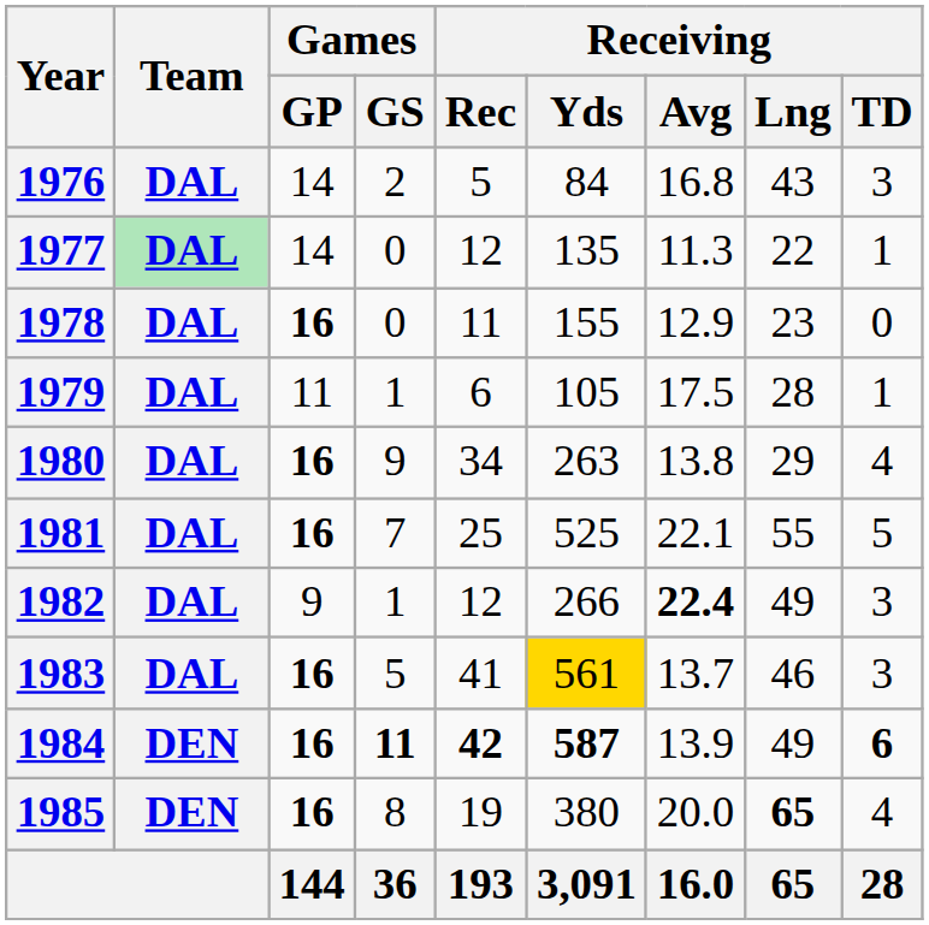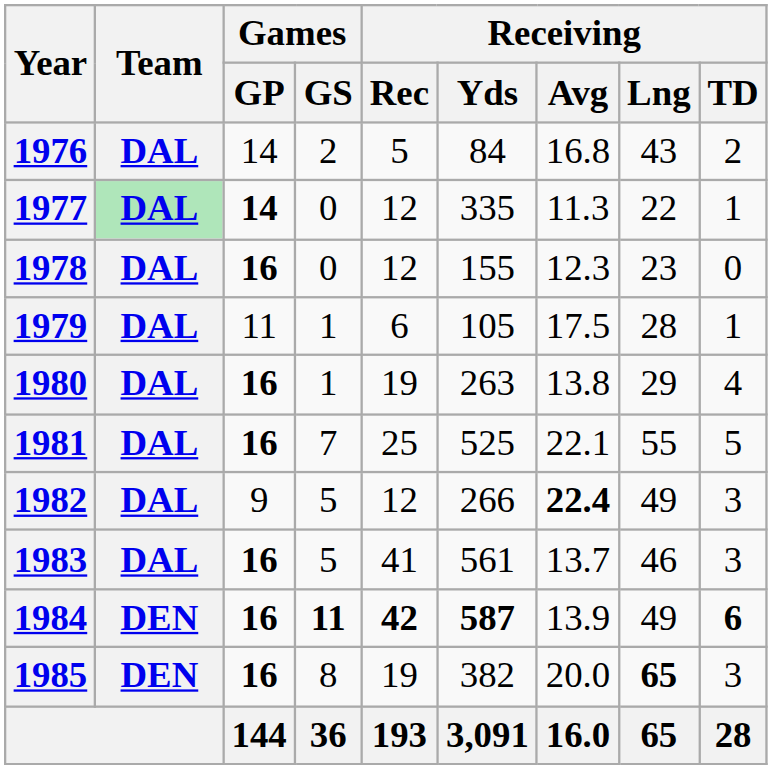 <table class="wikitable" style="text-align:center">
 <tr>
 <th rowspan="2">Year</th>
 <th rowspan="2">Team</th>
 <th colspan="2">Games</th>
 <th colspan="5">Receiving</th>
 </tr>
 <tr>
 <th>GP</th>
 <th>GS</th>
 <th>Rec</th>
 <th>Yds</th>
 <th>Avg</th>
 <th>Lng</th>
 <th>TD</th>
 </tr>
 <tr>
 <th><a href='#'>1976</a></th>
 <th><a href='#'>DAL</a></th>
 <td>14</td>
 <td>2</td>
 <td>5</td>
 <td>84</td>
 <td>16.8</td>
 <td>43</td>
-<td>3</td>
+<td>2</td>
 </tr>
 <tr>
 <th><a href='#'>1977</a></th>
 <th style="background:#afe6ba; width:3em;"><a href='#'>DAL</a></th>
-<td>14</td>
+<td><strong>14</strong></td>
 <td>0</td>
 <td>12</td>
-<td>135</td>
+<td>335</td>
 <td>11.3</td>
 <td>22</td>
 <td>1</td>
 </tr>
 <tr>
 <th><a href='#'>1978</a></th>
 <th><a href='#'>DAL</a></th>
 <td><strong>16</strong></td>
 <td>0</td>
-<td>11</td>
+<td>12</td>
 <td>155</td>
-<td>12.9</td>
+<td>12.3</td>
 <td>23</td>
 <td>0</td>
 </tr>
 <tr>
 <th><a href='#'>1979</a></th>
 <th><a href='#'>DAL</a></th>
 <td>11</td>
 <td>1</td>
 <td>6</td>
 <td>105</td>
 <td>17.5</td>
 <td>28</td>
 <td>1</td>
 </tr>
 <tr>
 <th><a href='#'>1980</a></th>
 <th><a href='#'>DAL</a></th>
 <td><strong>16</strong></td>
-<td>9</td>
-<td>34</td>
+<td>1</td>
+<td>19</td>
 <td>263</td>
 <td>13.8</td>
 <td>29</td>
 <td>4</td>
 </tr>
 <tr>
 <th><a href='#'>1981</a></th>
 <th><a href='#'>DAL</a></th>
 <td><strong>16</strong></td>
 <td>7</td>
 <td>25</td>
 <td>525</td>
 <td>22.1</td>
 <td>55</td>
 <td>5</td>
 </tr>
 <tr>
 <th><a href='#'>1982</a></th>
 <th><a href='#'>DAL</a></th>
 <td>9</td>
-<td>1</td>
+<td>5</td>
 <td>12</td>
 <td>266</td>
 <td><strong>22.4</strong></td>
 <td>49</td>
 <td>3</td>
 </tr>
 <tr>
 <th><a href='#'>1983</a></th>
 <th><a href='#'>DAL</a></th>
 <td><strong>16</strong></td>
 <td>5</td>
 <td>41</td>
-<td style="background: gold;">561</td>
+<td>561</td>
 <td>13.7</td>
 <td>46</td>
 <td>3</td>
 </tr>
 <tr>
 <th><a href='#'>1984</a></th>
 <th><a href='#'>DEN</a></th>
 <td><strong>16</strong></td>
 <td><strong>11</strong></td>
 <td><strong>42</strong></td>
 <td><strong>587</strong></td>
 <td>13.9</td>
 <td>49</td>
 <td><strong>6</strong></td>
 </tr>
 <tr>
 <th><a href='#'>1985</a></th>
 <th><a href='#'>DEN</a></th>
 <td><strong>16</strong></td>
 <td>8</td>
 <td>19</td>
-<td>380</td>
+<td>382</td>
 <td>20.0</td>
 <td><strong>65</strong></td>
-<td>4</td>
+<td>3</td>
 </tr>
 <tr>
 <th colspan="2"></th>
 <th>144</th>
 <th>36</th>
 <th>193</th>
 <th>3,091</th>
 <th>16.0</th>
 <th>65</th>
 <th>28</th>
 </tr>
 </table>
